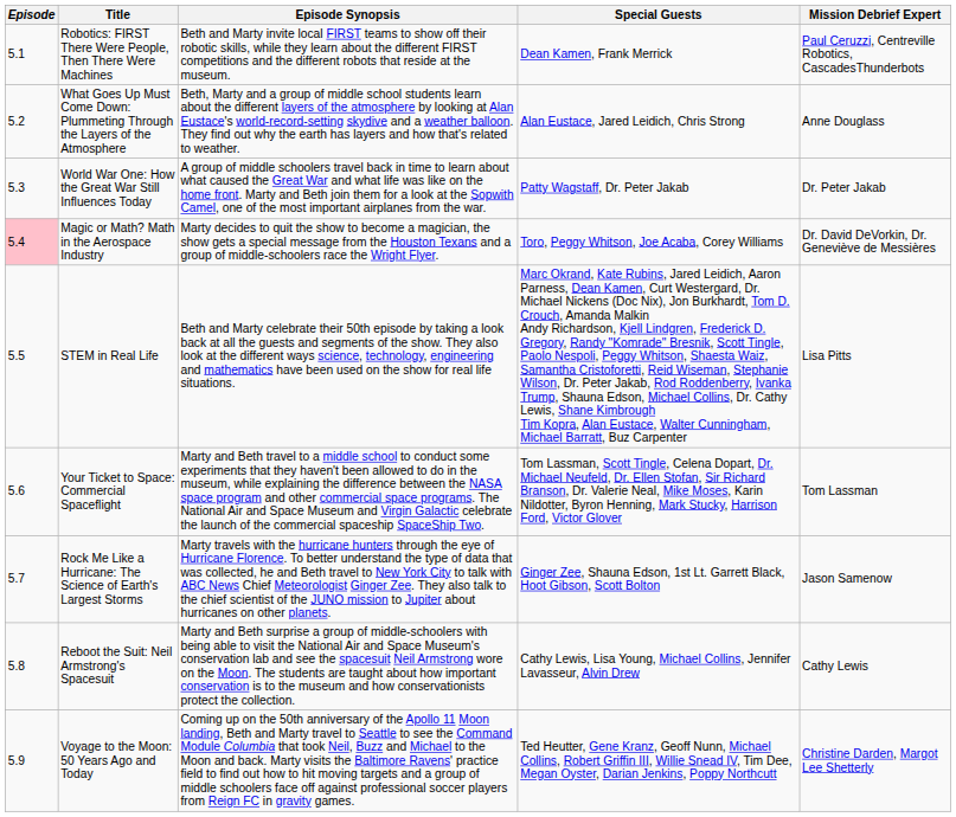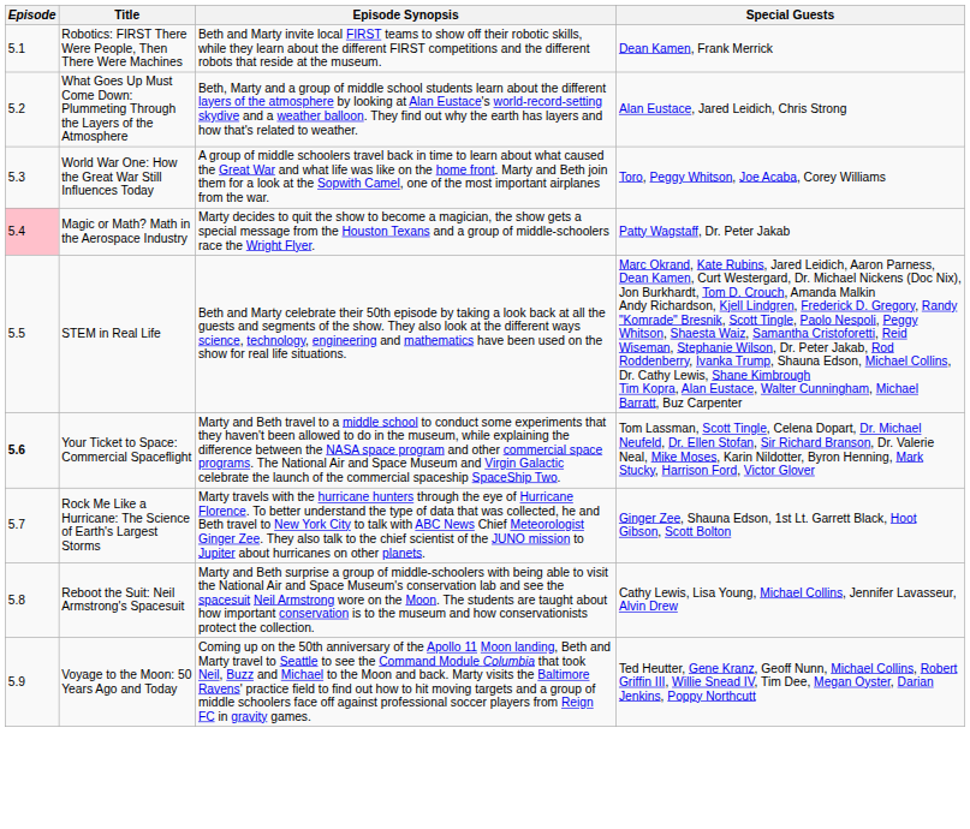 <table class="wikitable">
 <tr>
 <th><em>Episode</em></th>
 <th>Title</th>
 <th>Episode Synopsis</th>
 <th>Special Guests</th>
-<th>Mission Debrief Expert</th>
 </tr>
 <tr>
 <td>5.1</td>
 <td>Robotics: FIRST There Were People, Then There Were Machines</td>
 <td>Beth and Marty invite local <a href='#'>FIRST</a> teams to show off their robotic skills, while they learn about the different FIRST competitions and the different robots that reside at the museum.</td>
 <td><a href='#'>Dean Kamen</a>, Frank Merrick<br></td>
-<td><a href='#'>Paul Ceruzzi</a>, Centreville Robotics, CascadesThunderbots</td>
 </tr>
 <tr>
 <td>5.2</td>
 <td>What Goes Up Must Come Down: Plummeting Through the Layers of the Atmosphere</td>
 <td>Beth, Marty and a group of middle school students learn about the different <a href='#'>layers of the atmosphere</a> by looking at <a href='#'>Alan Eustace</a>'s <a href='#'>world-record-setting</a> <a href='#'>skydive</a> and a <a href='#'>weather balloon</a>. They find out why the earth has layers and how that's related to weather.</td>
 <td><a href='#'>Alan Eustace</a>, Jared Leidich, Chris Strong<br></td>
-<td>Anne Douglass</td>
 </tr>
 <tr>
 <td>5.3</td>
 <td>World War One: How the Great War Still Influences Today</td>
 <td>A group of middle schoolers travel back in time to learn about what caused the <a href='#'>Great War</a> and what life was like on the <a href='#'>home front</a>. Marty and Beth join them for a look at the <a href='#'>Sopwith Camel</a>, one of the most important airplanes from the war.</td>
-<td><a href='#'>Patty Wagstaff</a>, Dr. Peter Jakab<br></td>
-<td>Dr. Peter Jakab</td>
+<td><a href='#'>Toro</a>, <a href='#'>Peggy Whitson</a>, <a href='#'>Joe Acaba</a>, Corey Williams<br></td>
 </tr>
 <tr>
 <td style="background: pink;">5.4</td>
 <td>Magic or Math? Math in the Aerospace Industry</td>
 <td>Marty decides to quit the show to become a magician, the show gets a special message from the <a href='#'>Houston Texans</a> and a group of middle-schoolers race the <a href='#'>Wright Flyer</a>.</td>
-<td><a href='#'>Toro</a>, <a href='#'>Peggy Whitson</a>, <a href='#'>Joe Acaba</a>, Corey Williams<br></td>
-<td>Dr. David DeVorkin, Dr. Geneviève de Messières</td>
+<td><a href='#'>Patty Wagstaff</a>, Dr. Peter Jakab<br></td>
 </tr>
 <tr>
 <td>5.5</td>
 <td>STEM in Real Life</td>
 <td>Beth and Marty celebrate their 50th episode by taking a look back at all the guests and segments of the show. They also look at the different ways <a href='#'>science</a>, <a href='#'>technology</a>, <a href='#'>engineering</a> and <a href='#'>mathematics</a> have been used on the show for real life situations.</td>
 <td><a href='#'>Marc Okrand</a>, <a href='#'>Kate Rubins</a>, Jared Leidich, Aaron Parness, <a href='#'>Dean Kamen</a>, Curt Westergard, Dr. Michael Nickens (Doc Nix), Jon Burkhardt, <a href='#'>Tom D. Crouch</a>, Amanda Malkin<br>Andy Richardson, <a href='#'>Kjell Lindgren</a>, <a href='#'>Frederick D. Gregory</a>, <a href='#'>Randy "Komrade" Bresnik</a>, <a href='#'>Scott Tingle</a>, <a href='#'>Paolo Nespoli</a>, <a href='#'>Peggy Whitson</a>, <a href='#'>Shaesta Waiz</a>, <a href='#'>Samantha Cristoforetti</a>, <a href='#'>Reid Wiseman</a>, <a href='#'>Stephanie Wilson</a>, Dr. Peter Jakab, <a href='#'>Rod Roddenberry</a>, <a href='#'>Ivanka Trump</a>, Shauna Edson, <a href='#'>Michael Collins</a>, Dr. Cathy Lewis, <a href='#'>Shane Kimbrough</a><br><a href='#'>Tim Kopra</a>, <a href='#'>Alan Eustace</a>, <a href='#'>Walter Cunningham</a>, <a href='#'>Michael Barratt</a>, Buz Carpenter</td>
-<td>Lisa Pitts</td>
 </tr>
 <tr>
-<td>5.6</td>
+<td><strong>5.6</strong></td>
 <td>Your Ticket to Space: Commercial Spaceflight</td>
 <td>Marty and Beth travel to a <a href='#'>middle school</a> to conduct some experiments that they haven't been allowed to do in the museum, while explaining the difference between the <a href='#'>NASA space program</a> and other <a href='#'>commercial space programs</a>. The National Air and Space Museum and <a href='#'>Virgin Galactic</a> celebrate the launch of the commercial spaceship <a href='#'>SpaceShip Two</a>.</td>
 <td>Tom Lassman, <a href='#'>Scott Tingle</a>, Celena Dopart, <a href='#'>Dr. Michael Neufeld</a>, <a href='#'>Dr. Ellen Stofan</a>, <a href='#'>Sir Richard Branson</a>, Dr. Valerie Neal, <a href='#'>Mike Moses</a>, Karin Nildotter, Byron Henning, <a href='#'>Mark Stucky</a>, <a href='#'>Harrison Ford</a>, <a href='#'>Victor Glover</a></td>
-<td>Tom Lassman</td>
 </tr>
 <tr>
 <td>5.7</td>
 <td>Rock Me Like a Hurricane: The Science of Earth's Largest Storms</td>
 <td>Marty travels with the <a href='#'>hurricane hunters</a> through the eye of <a href='#'>Hurricane Florence</a>. To better understand the type of data that was collected, he and Beth travel to <a href='#'>New York City</a> to talk with <a href='#'>ABC News</a> Chief <a href='#'>Meteorologist</a> <a href='#'>Ginger Zee</a>. They also talk to the chief scientist of the <a href='#'>JUNO mission</a> to <a href='#'>Jupiter</a> about hurricanes on other <a href='#'>planets</a>.</td>
 <td><a href='#'>Ginger Zee</a>, Shauna Edson, 1st Lt. Garrett Black, <a href='#'>Hoot Gibson</a>, <a href='#'>Scott Bolton</a></td>
-<td>Jason Samenow</td>
 </tr>
 <tr>
 <td>5.8</td>
 <td>Reboot the Suit: Neil Armstrong's Spacesuit</td>
 <td>Marty and Beth surprise a group of middle-schoolers with being able to visit the National Air and Space Museum's conservation lab and see the <a href='#'>spacesuit</a> <a href='#'>Neil Armstrong</a> wore on the <a href='#'>Moon</a>.  The students are taught about how important <a href='#'>conservation</a> is to the museum and how conservationists protect the collection.</td>
 <td>Cathy Lewis, Lisa Young, <a href='#'>Michael Collins</a>, Jennifer Lavasseur, <a href='#'>Alvin Drew</a></td>
-<td>Cathy Lewis</td>
 </tr>
 <tr>
 <td>5.9</td>
 <td>Voyage to the Moon: 50 Years Ago and Today</td>
 <td>Coming up on the 50th anniversary of the <a href='#'>Apollo 11</a> <a href='#'>Moon landing</a>, Beth and Marty travel to <a href='#'>Seattle</a> to see the <a href='#'>Command Module <em>Columbia</em></a> that took <a href='#'>Neil</a>, <a href='#'>Buzz</a> and <a href='#'>Michael</a> to the Moon and back. Marty visits the <a href='#'>Baltimore Ravens</a>' practice field to find out how to hit moving targets and a group of middle schoolers face off against professional soccer players from <a href='#'>Reign FC</a> in <a href='#'>gravity</a> games.</td>
 <td>Ted Heutter, <a href='#'>Gene Kranz</a>, Geoff Nunn, <a href='#'>Michael Collins</a>, <a href='#'>Robert Griffin III</a>, <a href='#'>Willie Snead IV</a>, Tim Dee, <a href='#'>Megan Oyster</a>, <a href='#'>Darian Jenkins</a>, <a href='#'>Poppy Northcutt</a></td>
-<td><a href='#'>Christine Darden</a>, <a href='#'>Margot Lee Shetterly</a></td>
 </tr>
 </table>
